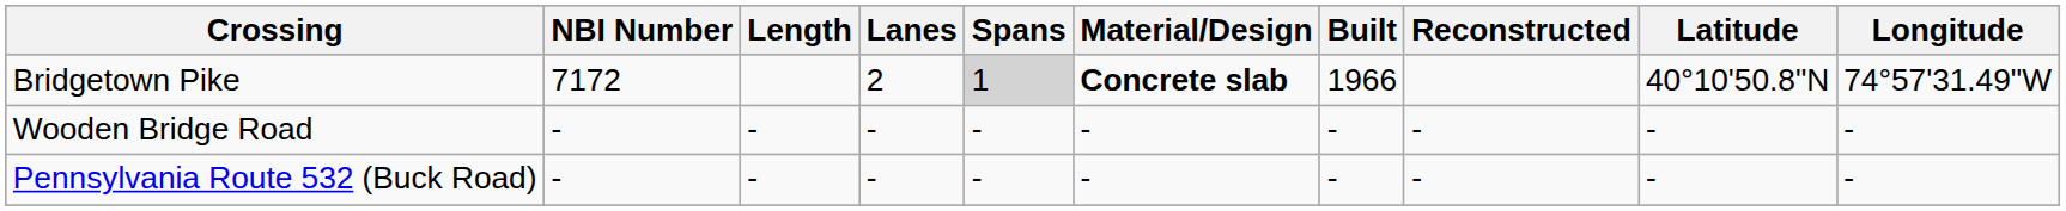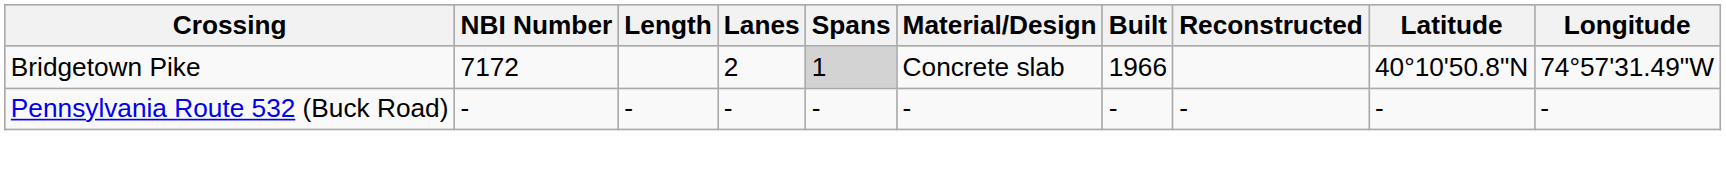 <table class="wikitable">
 <tr>
 <th>Crossing</th>
 <th>NBI Number</th>
 <th>Length</th>
 <th>Lanes</th>
 <th>Spans</th>
 <th>Material/Design</th>
 <th>Built</th>
 <th>Reconstructed</th>
 <th>Latitude</th>
 <th>Longitude</th>
 </tr>
 <tr>
 <td>Bridgetown Pike</td>
 <td>7172</td>
 <td></td>
 <td>2</td>
 <td style="background: lightgrey;">1</td>
-<td><strong>Concrete slab</strong></td>
+<td>Concrete slab</td>
 <td>1966</td>
 <td></td>
 <td>40°10'50.8"N</td>
 <td>74°57'31.49"W</td>
-</tr>
-<tr>
-<td>Wooden Bridge Road</td>
-<td>-</td>
-<td>-</td>
-<td>-</td>
-<td>-</td>
-<td>-</td>
-<td>-</td>
-<td>-</td>
-<td>-</td>
-<td>-</td>
 </tr>
 <tr>
 <td><a href='#'>Pennsylvania Route 532</a> (Buck Road)</td>
 <td>-</td>
 <td>-</td>
 <td>-</td>
 <td>-</td>
 <td>-</td>
 <td>-</td>
 <td>-</td>
 <td>-</td>
 <td>-</td>
 </tr>
 </table>
